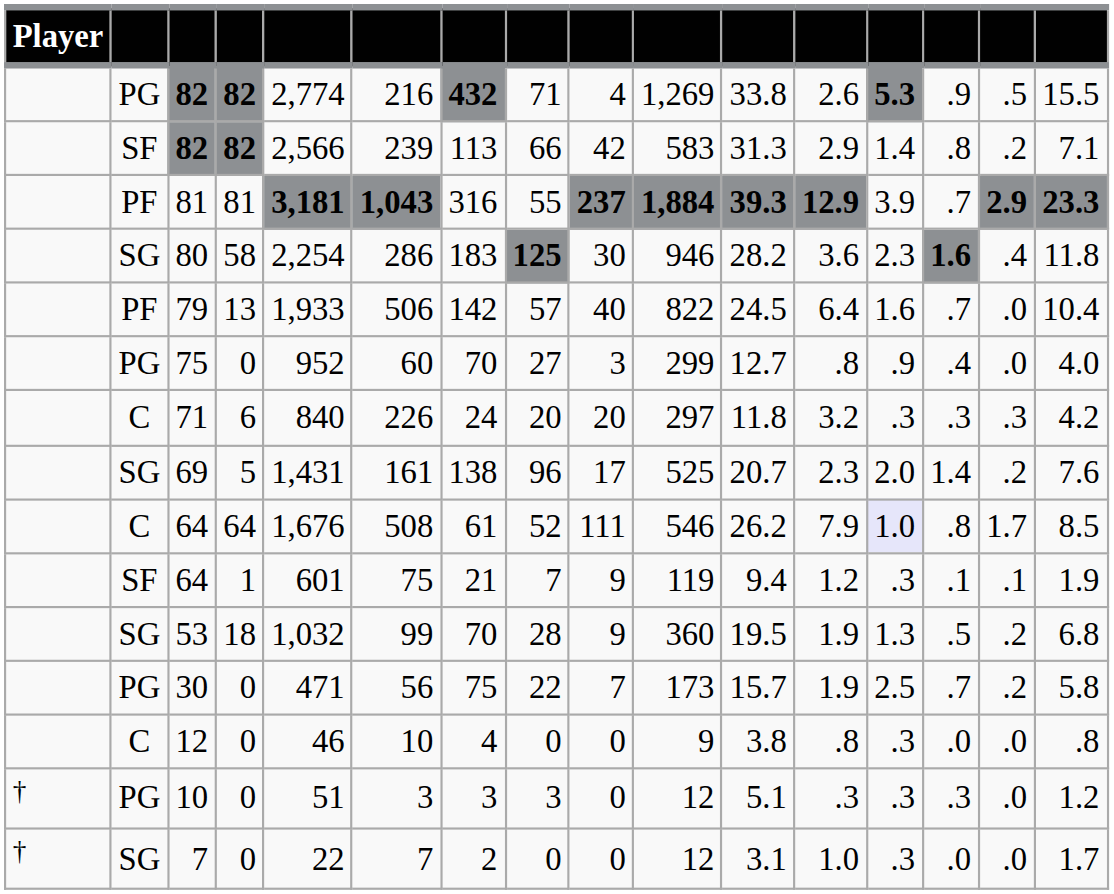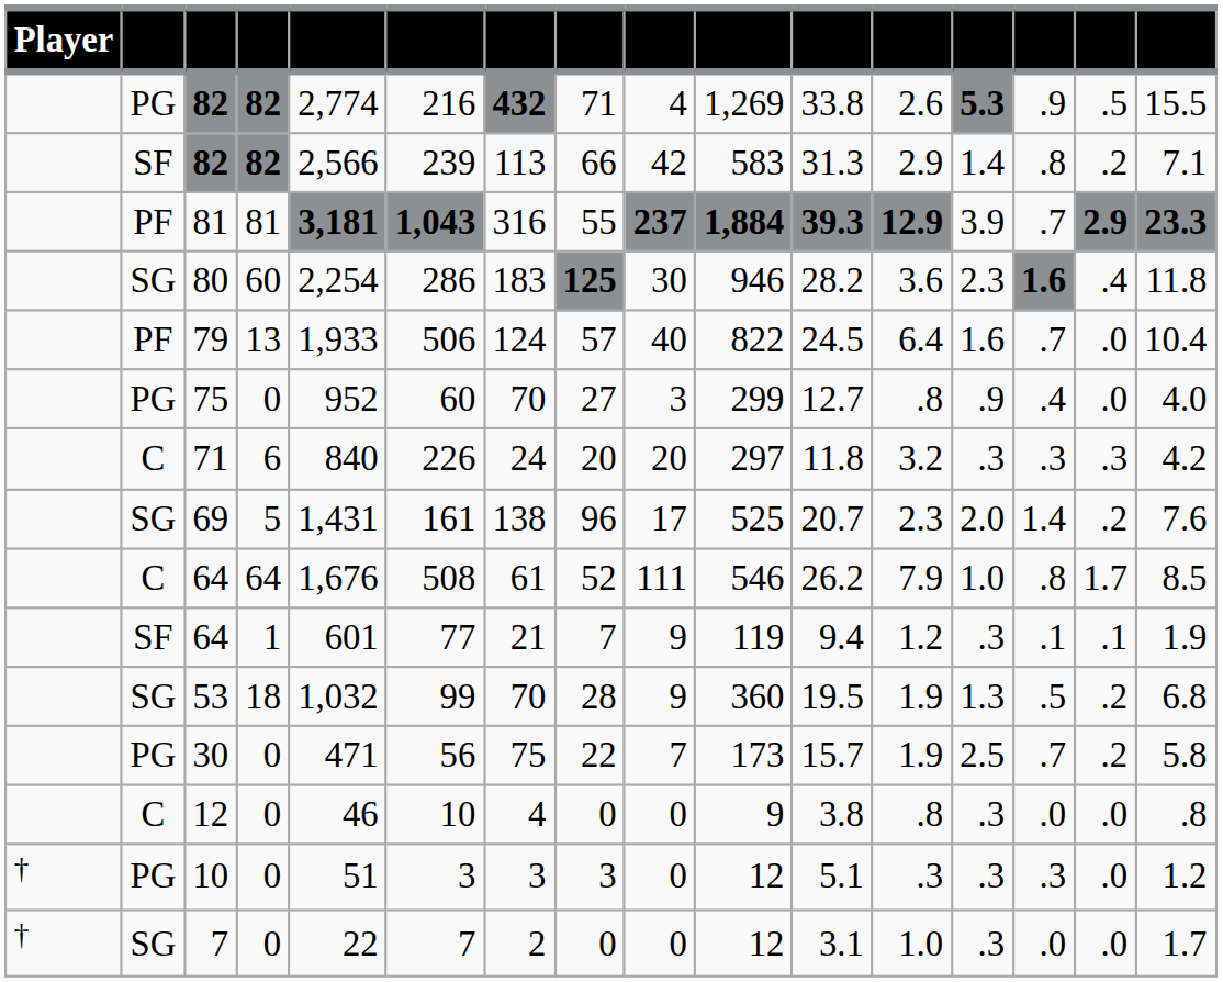 <table class="wikitable sortable" style="font-size: 95%; text-align:right;">
 <tr>
 <th style="background:#010101; color:#FFFFFF; border-top:#8D9093 3px solid; border-bottom:#8D9093 3px solid;">Player</th>
 <th style="background:#010101; color:#FFFFFF; border-top:#8D9093 3px solid; border-bottom:#8D9093 3px solid;"></th>
 <th style="background:#010101; color:#FFFFFF; border-top:#8D9093 3px solid; border-bottom:#8D9093 3px solid;"></th>
 <th style="background:#010101; color:#FFFFFF; border-top:#8D9093 3px solid; border-bottom:#8D9093 3px solid;"></th>
 <th style="background:#010101; color:#FFFFFF; border-top:#8D9093 3px solid; border-bottom:#8D9093 3px solid;"></th>
 <th style="background:#010101; color:#FFFFFF; border-top:#8D9093 3px solid; border-bottom:#8D9093 3px solid;"></th>
 <th style="background:#010101; color:#FFFFFF; border-top:#8D9093 3px solid; border-bottom:#8D9093 3px solid;"></th>
 <th style="background:#010101; color:#FFFFFF; border-top:#8D9093 3px solid; border-bottom:#8D9093 3px solid;"></th>
 <th style="background:#010101; color:#FFFFFF; border-top:#8D9093 3px solid; border-bottom:#8D9093 3px solid;"></th>
 <th style="background:#010101; color:#FFFFFF; border-top:#8D9093 3px solid; border-bottom:#8D9093 3px solid;"></th>
 <th style="background:#010101; color:#FFFFFF; border-top:#8D9093 3px solid; border-bottom:#8D9093 3px solid;"></th>
 <th style="background:#010101; color:#FFFFFF; border-top:#8D9093 3px solid; border-bottom:#8D9093 3px solid;"></th>
 <th style="background:#010101; color:#FFFFFF; border-top:#8D9093 3px solid; border-bottom:#8D9093 3px solid;"></th>
 <th style="background:#010101; color:#FFFFFF; border-top:#8D9093 3px solid; border-bottom:#8D9093 3px solid;"></th>
 <th style="background:#010101; color:#FFFFFF; border-top:#8D9093 3px solid; border-bottom:#8D9093 3px solid;"></th>
 <th style="background:#010101; color:#FFFFFF; border-top:#8D9093 3px solid; border-bottom:#8D9093 3px solid;"></th>
 </tr>
 <tr>
 <td style="text-align:left;"></td>
 <td style="text-align:center;">PG</td>
 <td style="background:#8D9093; color:#010101;"><strong>82</strong></td>
 <td style="background:#8D9093; color:#010101;"><strong>82</strong></td>
 <td>2,774</td>
 <td>216</td>
 <td style="background:#8D9093; color:#010101;"><strong>432</strong></td>
 <td>71</td>
 <td>4</td>
 <td>1,269</td>
 <td>33.8</td>
 <td>2.6</td>
 <td style="background:#8D9093; color:#010101;"><strong>5.3</strong></td>
 <td>.9</td>
 <td>.5</td>
 <td>15.5</td>
 </tr>
 <tr>
 <td style="text-align:left;"></td>
 <td style="text-align:center;">SF</td>
 <td style="background:#8D9093; color:#010101;"><strong>82</strong></td>
 <td style="background:#8D9093; color:#010101;"><strong>82</strong></td>
 <td>2,566</td>
 <td>239</td>
 <td>113</td>
 <td>66</td>
 <td>42</td>
 <td>583</td>
 <td>31.3</td>
 <td>2.9</td>
 <td>1.4</td>
 <td>.8</td>
 <td>.2</td>
 <td>7.1</td>
 </tr>
 <tr>
 <td style="text-align:left;"></td>
 <td style="text-align:center;">PF</td>
 <td>81</td>
 <td>81</td>
 <td style="background:#8D9093; color:#010101;"><strong>3,181</strong></td>
 <td style="background:#8D9093; color:#010101;"><strong>1,043</strong></td>
 <td>316</td>
 <td>55</td>
 <td style="background:#8D9093; color:#010101;"><strong>237</strong></td>
 <td style="background:#8D9093; color:#010101;"><strong>1,884</strong></td>
 <td style="background:#8D9093; color:#010101;"><strong>39.3</strong></td>
 <td style="background:#8D9093; color:#010101;"><strong>12.9</strong></td>
 <td>3.9</td>
 <td>.7</td>
 <td style="background:#8D9093; color:#010101;"><strong>2.9</strong></td>
 <td style="background:#8D9093; color:#010101;"><strong>23.3</strong></td>
 </tr>
 <tr>
 <td style="text-align:left;"></td>
 <td style="text-align:center;">SG</td>
 <td>80</td>
-<td>58</td>
+<td>60</td>
 <td>2,254</td>
 <td>286</td>
 <td>183</td>
 <td style="background:#8D9093; color:#010101;"><strong>125</strong></td>
 <td>30</td>
 <td>946</td>
 <td>28.2</td>
 <td>3.6</td>
 <td>2.3</td>
 <td style="background:#8D9093; color:#010101;"><strong>1.6</strong></td>
 <td>.4</td>
 <td>11.8</td>
 </tr>
 <tr>
 <td style="text-align:left;"></td>
 <td style="text-align:center;">PF</td>
 <td>79</td>
 <td>13</td>
 <td>1,933</td>
 <td>506</td>
-<td>142</td>
+<td>124</td>
 <td>57</td>
 <td>40</td>
 <td>822</td>
 <td>24.5</td>
 <td>6.4</td>
 <td>1.6</td>
 <td>.7</td>
 <td>.0</td>
 <td>10.4</td>
 </tr>
 <tr>
 <td style="text-align:left;"></td>
 <td style="text-align:center;">PG</td>
 <td>75</td>
 <td>0</td>
 <td>952</td>
 <td>60</td>
 <td>70</td>
 <td>27</td>
 <td>3</td>
 <td>299</td>
 <td>12.7</td>
 <td>.8</td>
 <td>.9</td>
 <td>.4</td>
 <td>.0</td>
 <td>4.0</td>
 </tr>
 <tr>
 <td style="text-align:left;"></td>
 <td style="text-align:center;">C</td>
 <td>71</td>
 <td>6</td>
 <td>840</td>
 <td>226</td>
 <td>24</td>
 <td>20</td>
 <td>20</td>
 <td>297</td>
 <td>11.8</td>
 <td>3.2</td>
 <td>.3</td>
 <td>.3</td>
 <td>.3</td>
 <td>4.2</td>
 </tr>
 <tr>
 <td style="text-align:left;"></td>
 <td style="text-align:center;">SG</td>
 <td>69</td>
 <td>5</td>
 <td>1,431</td>
 <td>161</td>
 <td>138</td>
 <td>96</td>
 <td>17</td>
 <td>525</td>
 <td>20.7</td>
 <td>2.3</td>
 <td>2.0</td>
 <td>1.4</td>
 <td>.2</td>
 <td>7.6</td>
 </tr>
 <tr>
 <td style="text-align:left;"></td>
 <td style="text-align:center;">C</td>
 <td>64</td>
 <td>64</td>
 <td>1,676</td>
 <td>508</td>
 <td>61</td>
 <td>52</td>
 <td>111</td>
 <td>546</td>
 <td>26.2</td>
 <td>7.9</td>
-<td style="background: lavender;">1.0</td>
+<td>1.0</td>
 <td>.8</td>
 <td>1.7</td>
 <td>8.5</td>
 </tr>
 <tr>
 <td style="text-align:left;"></td>
 <td style="text-align:center;">SF</td>
 <td>64</td>
 <td>1</td>
 <td>601</td>
-<td>75</td>
+<td>77</td>
 <td>21</td>
 <td>7</td>
 <td>9</td>
 <td>119</td>
 <td>9.4</td>
 <td>1.2</td>
 <td>.3</td>
 <td>.1</td>
 <td>.1</td>
 <td>1.9</td>
 </tr>
 <tr>
 <td style="text-align:left;"></td>
 <td style="text-align:center;">SG</td>
 <td>53</td>
 <td>18</td>
 <td>1,032</td>
 <td>99</td>
 <td>70</td>
 <td>28</td>
 <td>9</td>
 <td>360</td>
 <td>19.5</td>
 <td>1.9</td>
 <td>1.3</td>
 <td>.5</td>
 <td>.2</td>
 <td>6.8</td>
 </tr>
 <tr>
 <td style="text-align:left;"></td>
 <td style="text-align:center;">PG</td>
 <td>30</td>
 <td>0</td>
 <td>471</td>
 <td>56</td>
 <td>75</td>
 <td>22</td>
 <td>7</td>
 <td>173</td>
 <td>15.7</td>
 <td>1.9</td>
 <td>2.5</td>
 <td>.7</td>
 <td>.2</td>
 <td>5.8</td>
 </tr>
 <tr>
 <td style="text-align:left;"></td>
 <td style="text-align:center;">C</td>
 <td>12</td>
 <td>0</td>
 <td>46</td>
 <td>10</td>
 <td>4</td>
 <td>0</td>
 <td>0</td>
 <td>9</td>
 <td>3.8</td>
 <td>.8</td>
 <td>.3</td>
 <td>.0</td>
 <td>.0</td>
 <td>.8</td>
 </tr>
 <tr>
 <td style="text-align:left;"><sup>†</sup></td>
 <td style="text-align:center;">PG</td>
 <td>10</td>
 <td>0</td>
 <td>51</td>
 <td>3</td>
 <td>3</td>
 <td>3</td>
 <td>0</td>
 <td>12</td>
 <td>5.1</td>
 <td>.3</td>
 <td>.3</td>
 <td>.3</td>
 <td>.0</td>
 <td>1.2</td>
 </tr>
 <tr>
 <td style="text-align:left;"><sup>†</sup></td>
 <td style="text-align:center;">SG</td>
 <td>7</td>
 <td>0</td>
 <td>22</td>
 <td>7</td>
 <td>2</td>
 <td>0</td>
 <td>0</td>
 <td>12</td>
 <td>3.1</td>
 <td>1.0</td>
 <td>.3</td>
 <td>.0</td>
 <td>.0</td>
 <td>1.7</td>
 </tr>
 </table>
